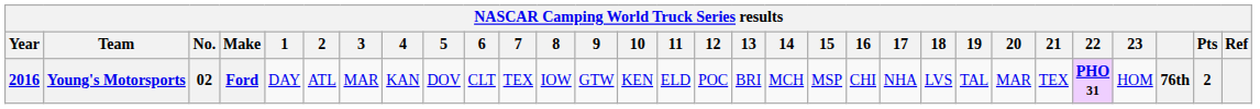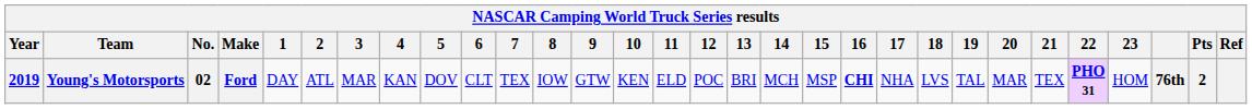 <table class="wikitable" style="text-align:center; font-size:75%">
 <tr>
 <th colspan=45><a href='#'>NASCAR Camping World Truck Series</a> results</th>
 </tr>
 <tr>
 <th>Year</th>
 <th>Team</th>
 <th>No.</th>
 <th>Make</th>
 <th>1</th>
 <th>2</th>
 <th>3</th>
 <th>4</th>
 <th>5</th>
 <th>6</th>
 <th>7</th>
 <th>8</th>
 <th>9</th>
 <th>10</th>
 <th>11</th>
 <th>12</th>
 <th>13</th>
 <th>14</th>
 <th>15</th>
 <th>16</th>
 <th>17</th>
 <th>18</th>
 <th>19</th>
 <th>20</th>
 <th>21</th>
 <th>22</th>
 <th>23</th>
 <th></th>
 <th>Pts</th>
 <th>Ref</th>
 </tr>
 <tr>
-<th><a href='#'>2016</a></th>
+<th><a href='#'>2019</a></th>
 <th><a href='#'>Young's Motorsports</a></th>
 <th>02</th>
 <th><a href='#'>Ford</a></th>
 <td><a href='#'>DAY</a></td>
 <td><a href='#'>ATL</a></td>
 <td><a href='#'>MAR</a></td>
 <td><a href='#'>KAN</a></td>
 <td><a href='#'>DOV</a></td>
 <td><a href='#'>CLT</a></td>
 <td><a href='#'>TEX</a></td>
 <td><a href='#'>IOW</a></td>
 <td><a href='#'>GTW</a></td>
 <td><a href='#'>KEN</a></td>
 <td><a href='#'>ELD</a></td>
 <td><a href='#'>POC</a></td>
 <td><a href='#'>BRI</a></td>
 <td><a href='#'>MCH</a></td>
 <td><a href='#'>MSP</a></td>
-<td><a href='#'>CHI</a></td>
+<td><strong><a href='#'>CHI</a></strong></td>
 <td><a href='#'>NHA</a></td>
 <td><a href='#'>LVS</a></td>
 <td><a href='#'>TAL</a></td>
 <td><a href='#'>MAR</a></td>
 <td><a href='#'>TEX</a></td>
 <td style="background:#EFCFFF;"><strong><a href='#'>PHO</a><br><small>31</small></strong></td>
 <td><a href='#'>HOM</a></td>
 <th>76th</th>
 <th>2</th>
 <th></th>
 </tr>
 </table>
